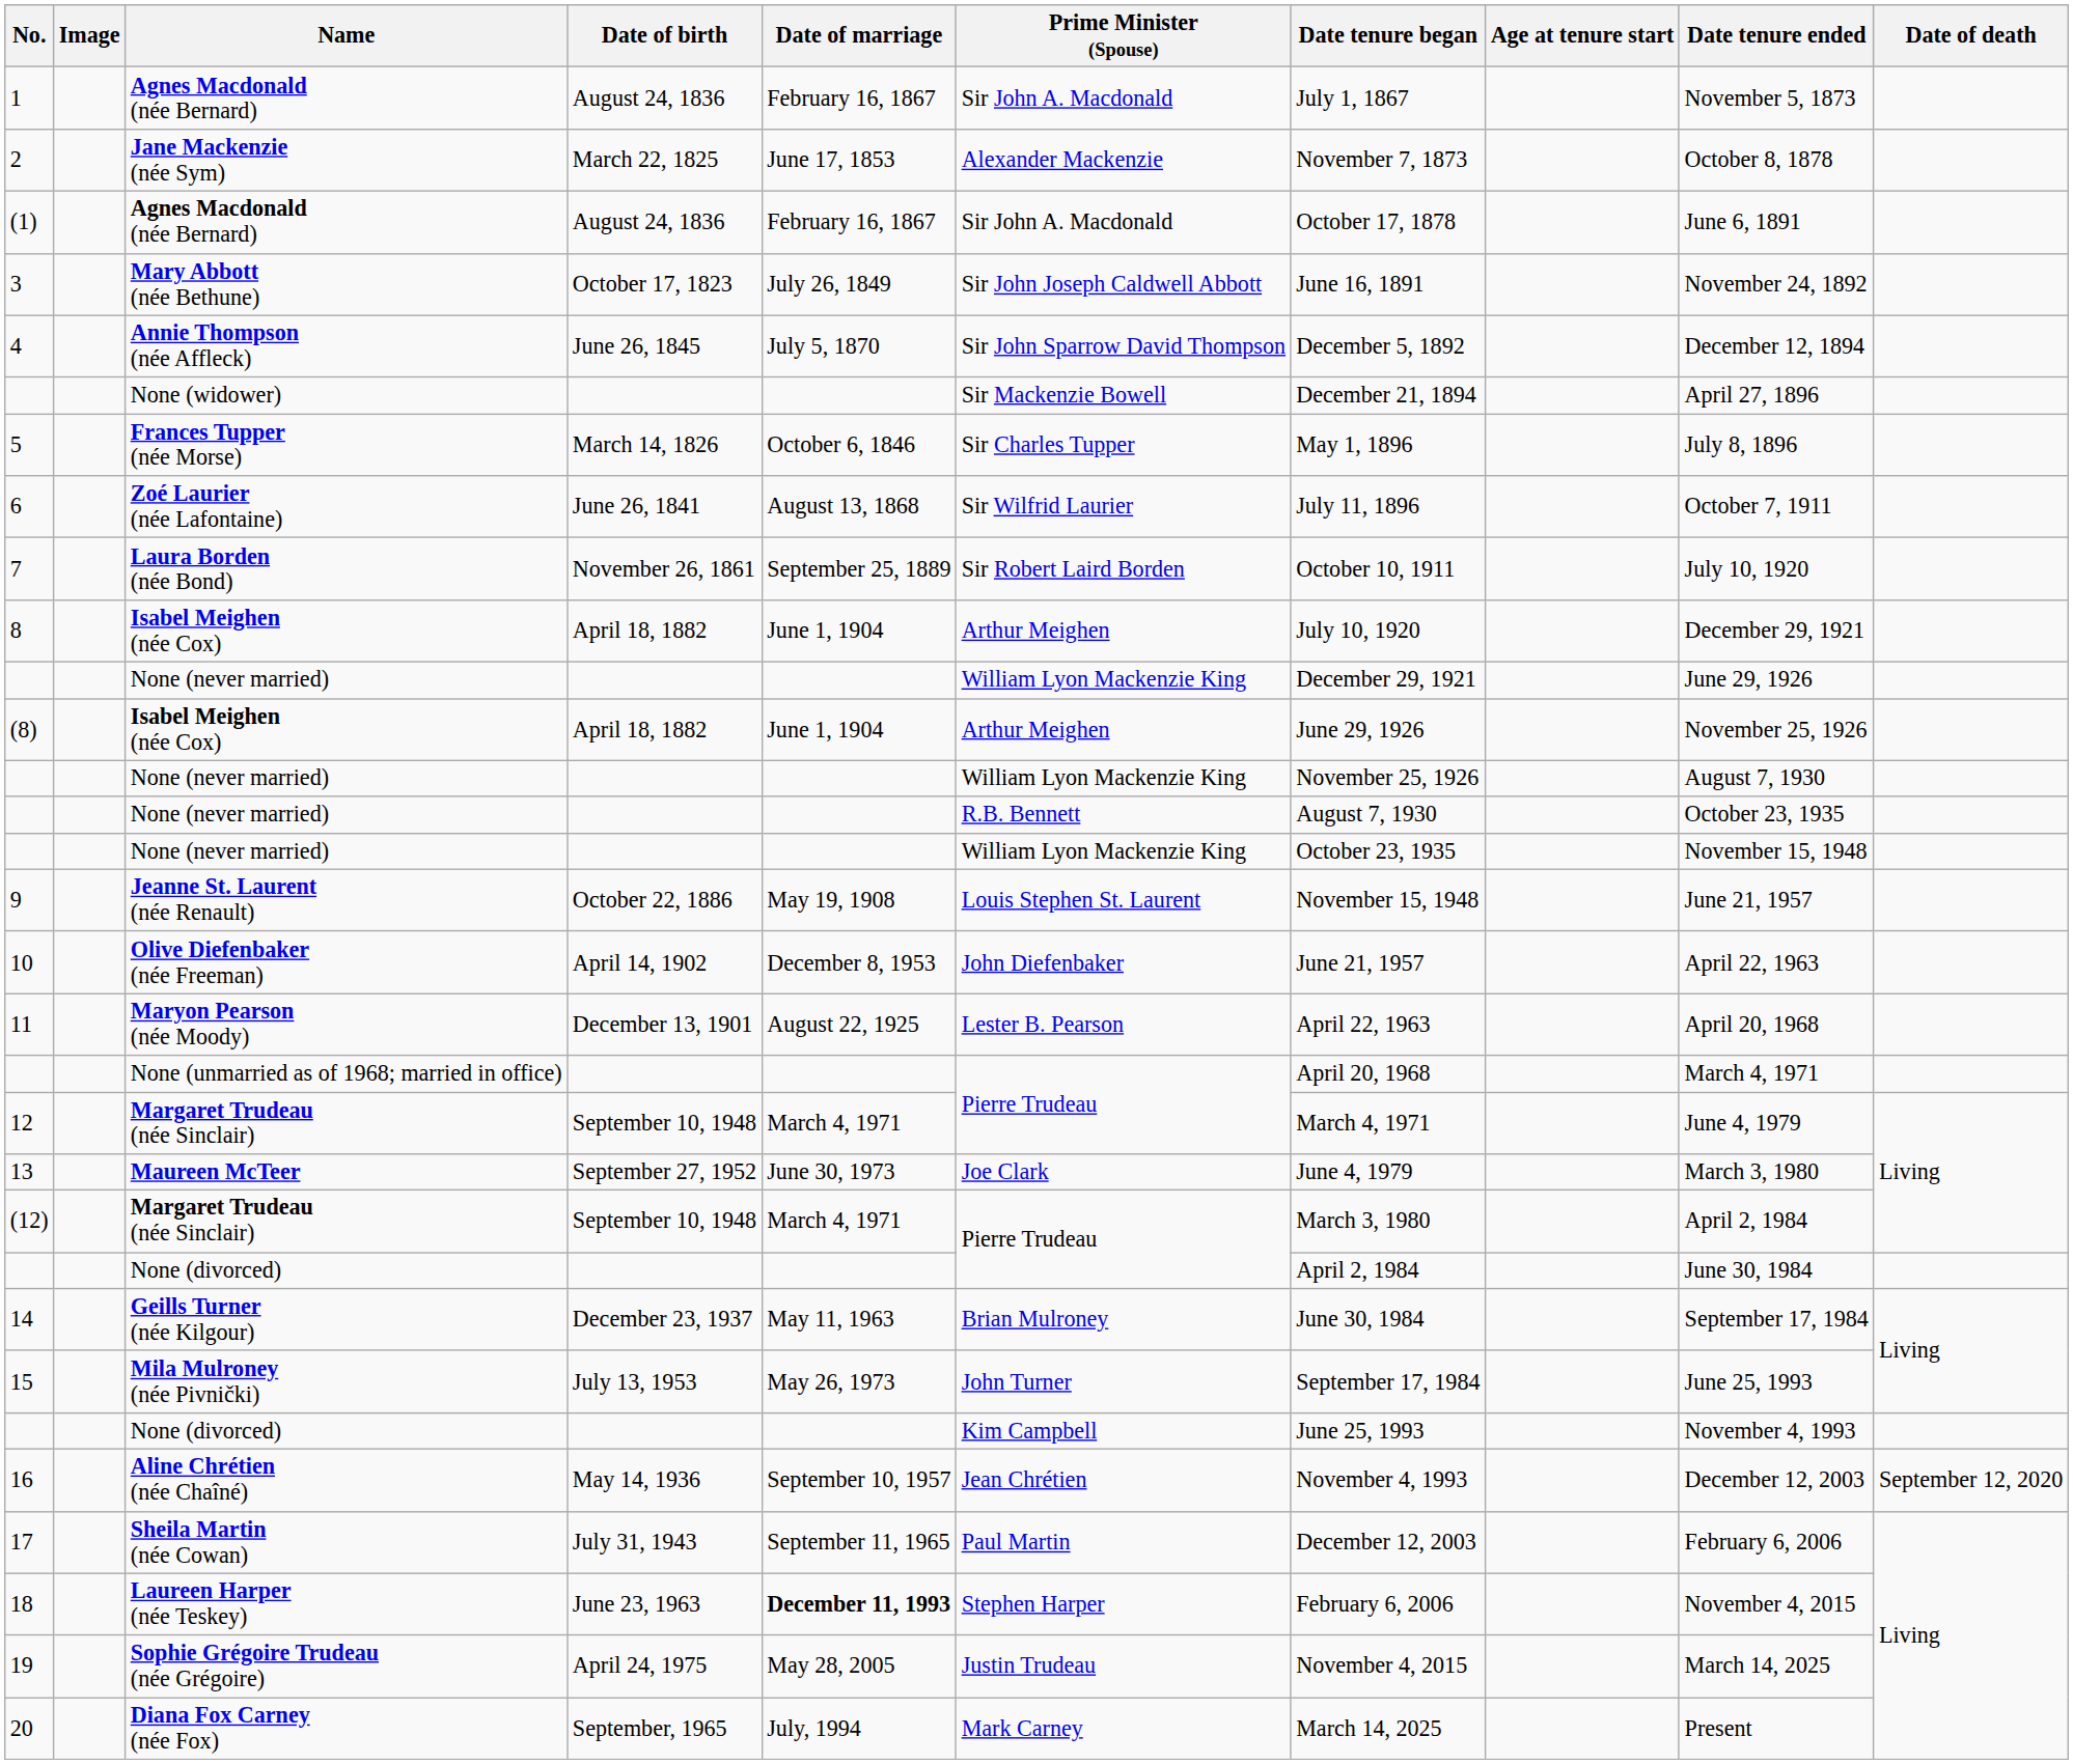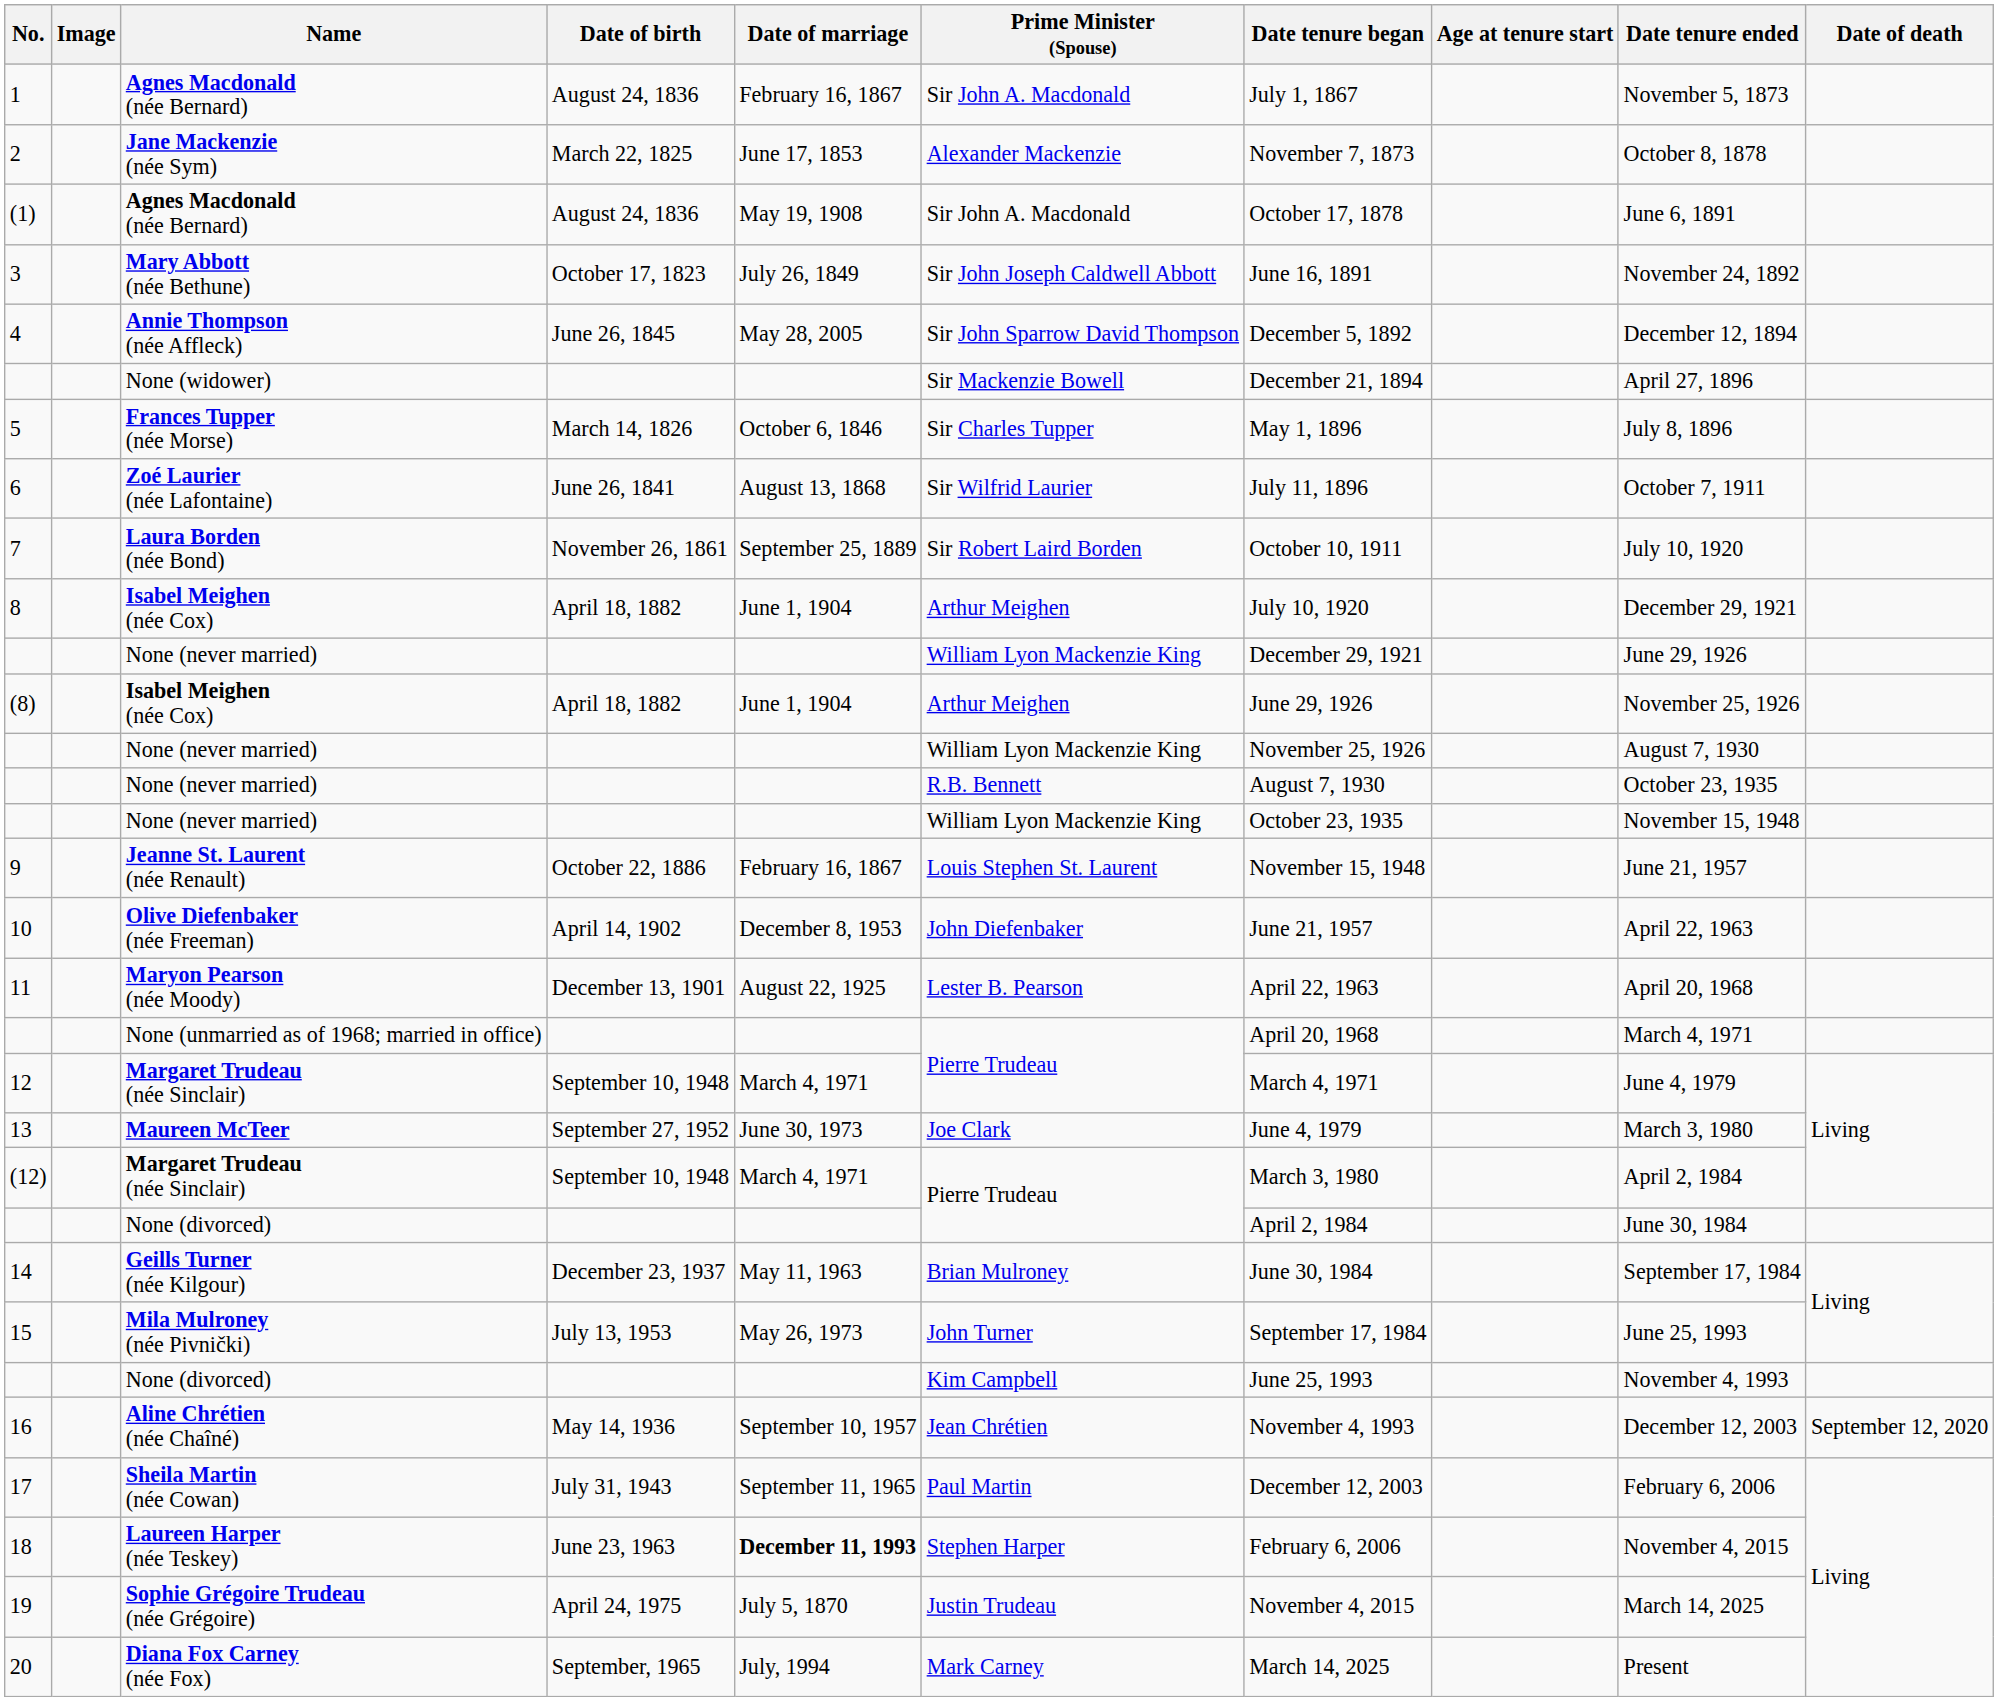 <table class="wikitable sortable sticky-header" style=text-align:left" style="margin:1em auto;">
 <tr style="background:#cccccc">
 <th>No.</th>
 <th>Image</th>
 <th>Name</th>
 <th>Date of birth</th>
 <th>Date of marriage</th>
 <th>Prime Minister<br><small>(Spouse)</small></th>
 <th>Date tenure began</th>
 <th>Age at tenure start</th>
 <th>Date tenure ended</th>
 <th>Date of death</th>
 </tr>
 <tr>
 <td>1</td>
 <td></td>
 <td><strong><a href='#'>Agnes Macdonald</a></strong><br>(née Bernard)</td>
 <td>August 24, 1836</td>
 <td>February 16, 1867</td>
 <td>Sir <a href='#'>John A. Macdonald</a></td>
 <td>July 1, 1867</td>
 <td></td>
 <td>November 5, 1873</td>
 <td></td>
 </tr>
 <tr>
 <td>2</td>
 <td></td>
 <td><strong><a href='#'>Jane Mackenzie</a></strong><br>(née Sym)</td>
 <td>March 22, 1825</td>
 <td>June 17, 1853</td>
 <td><a href='#'>Alexander Mackenzie</a></td>
 <td>November 7, 1873</td>
 <td></td>
 <td>October 8, 1878</td>
 <td></td>
 </tr>
 <tr>
 <td>(1)</td>
 <td></td>
 <td><strong>Agnes Macdonald</strong><br>(née Bernard)</td>
 <td>August 24, 1836</td>
-<td>February 16, 1867</td>
+<td>May 19, 1908</td>
 <td>Sir John A. Macdonald</td>
 <td>October 17, 1878</td>
 <td></td>
 <td>June 6, 1891</td>
 <td></td>
 </tr>
 <tr>
 <td>3</td>
 <td></td>
 <td><strong><a href='#'>Mary Abbott</a></strong><br>(née Bethune)</td>
 <td>October 17, 1823</td>
 <td>July 26, 1849</td>
 <td>Sir <a href='#'>John Joseph Caldwell Abbott</a></td>
 <td>June 16, 1891</td>
 <td></td>
 <td>November 24, 1892</td>
 <td></td>
 </tr>
 <tr>
 <td>4</td>
 <td></td>
 <td><strong><a href='#'>Annie Thompson</a></strong><br>(née Affleck)</td>
 <td>June 26, 1845</td>
-<td>July 5, 1870</td>
+<td>May 28, 2005</td>
 <td>Sir <a href='#'>John Sparrow David Thompson</a></td>
 <td>December 5, 1892</td>
 <td></td>
 <td>December 12, 1894</td>
 <td></td>
 </tr>
 <tr>
 <td></td>
 <td></td>
 <td>None (widower)</td>
 <td></td>
 <td></td>
 <td>Sir <a href='#'>Mackenzie Bowell</a></td>
 <td>December 21, 1894</td>
 <td></td>
 <td>April 27, 1896</td>
 <td></td>
 </tr>
 <tr>
 <td>5</td>
 <td></td>
 <td><strong><a href='#'>Frances Tupper</a></strong><br>(née Morse)</td>
 <td>March 14, 1826</td>
 <td>October 6, 1846</td>
 <td>Sir <a href='#'>Charles Tupper</a></td>
 <td>May 1, 1896</td>
 <td></td>
 <td>July 8, 1896</td>
 <td></td>
 </tr>
 <tr>
 <td>6</td>
 <td></td>
 <td><strong><a href='#'>Zoé Laurier</a></strong><br>(née Lafontaine)</td>
 <td>June 26, 1841</td>
 <td>August 13, 1868</td>
 <td>Sir <a href='#'>Wilfrid Laurier</a></td>
 <td>July 11, 1896</td>
 <td></td>
 <td>October 7, 1911</td>
 <td></td>
 </tr>
 <tr>
 <td>7</td>
 <td></td>
 <td><strong><a href='#'>Laura Borden</a></strong><br>(née Bond)</td>
 <td>November 26, 1861</td>
 <td>September 25, 1889</td>
 <td>Sir <a href='#'>Robert Laird Borden</a></td>
 <td>October 10, 1911</td>
 <td></td>
 <td>July 10, 1920</td>
 <td></td>
 </tr>
 <tr>
 <td>8</td>
 <td></td>
 <td><strong><a href='#'>Isabel Meighen</a></strong><br>(née Cox)</td>
 <td>April 18, 1882</td>
 <td>June 1, 1904</td>
 <td><a href='#'>Arthur Meighen</a></td>
 <td>July 10, 1920</td>
 <td></td>
 <td>December 29, 1921</td>
 <td></td>
 </tr>
 <tr>
 <td></td>
 <td></td>
 <td>None (never married)</td>
 <td></td>
 <td></td>
 <td><a href='#'>William Lyon Mackenzie King</a></td>
 <td>December 29, 1921</td>
 <td></td>
 <td>June 29, 1926</td>
 <td></td>
 </tr>
 <tr>
 <td>(8)</td>
 <td></td>
 <td><strong>Isabel Meighen</strong><br>(née Cox)</td>
 <td>April 18, 1882</td>
 <td>June 1, 1904</td>
 <td><a href='#'>Arthur Meighen</a></td>
 <td>June 29, 1926</td>
 <td></td>
 <td>November 25, 1926</td>
 <td></td>
 </tr>
 <tr>
 <td></td>
 <td></td>
 <td>None (never married)</td>
 <td></td>
 <td></td>
 <td>William Lyon Mackenzie King</td>
 <td>November 25, 1926</td>
 <td></td>
 <td>August 7, 1930</td>
 <td></td>
 </tr>
 <tr>
 <td></td>
 <td></td>
 <td>None (never married)</td>
 <td></td>
 <td></td>
 <td><a href='#'>R.B. Bennett</a></td>
 <td>August 7, 1930</td>
 <td></td>
 <td>October 23, 1935</td>
 <td></td>
 </tr>
 <tr>
 <td></td>
 <td></td>
 <td>None (never married)</td>
 <td></td>
 <td></td>
 <td>William Lyon Mackenzie King</td>
 <td>October 23, 1935</td>
 <td></td>
 <td>November 15, 1948</td>
 <td></td>
 </tr>
 <tr>
 <td>9</td>
 <td></td>
 <td><strong><a href='#'>Jeanne St. Laurent</a></strong><br>(née Renault)</td>
 <td>October 22, 1886</td>
-<td>May 19, 1908</td>
+<td>February 16, 1867</td>
 <td><a href='#'>Louis Stephen St. Laurent</a></td>
 <td>November 15, 1948</td>
 <td></td>
 <td>June 21, 1957</td>
 <td></td>
 </tr>
 <tr>
 <td>10</td>
 <td></td>
 <td><strong><a href='#'>Olive Diefenbaker</a></strong><br>(née Freeman)</td>
 <td>April 14, 1902</td>
 <td>December 8, 1953</td>
 <td><a href='#'>John Diefenbaker</a></td>
 <td>June 21, 1957</td>
 <td></td>
 <td>April 22, 1963</td>
 <td></td>
 </tr>
 <tr>
 <td>11</td>
 <td></td>
 <td><strong><a href='#'>Maryon Pearson</a></strong><br>(née Moody)</td>
 <td>December 13, 1901</td>
 <td>August 22, 1925</td>
 <td><a href='#'>Lester B. Pearson</a></td>
 <td>April 22, 1963</td>
 <td></td>
 <td>April 20, 1968</td>
 <td></td>
 </tr>
 <tr>
 <td></td>
 <td></td>
 <td>None (unmarried as of 1968; married in office)</td>
 <td></td>
 <td></td>
 <td rowspan="2"><a href='#'>Pierre Trudeau</a></td>
 <td>April 20, 1968</td>
 <td></td>
 <td>March 4, 1971</td>
 <td></td>
 </tr>
 <tr>
 <td>12</td>
 <td></td>
 <td><strong><a href='#'>Margaret Trudeau</a></strong><br>(née Sinclair)</td>
 <td>September 10, 1948</td>
 <td>March 4, 1971</td>
 <td>March 4, 1971</td>
 <td></td>
 <td>June 4, 1979</td>
 <td rowspan="3">Living</td>
 </tr>
 <tr>
 <td>13</td>
 <td></td>
 <td><strong><a href='#'>Maureen McTeer</a></strong></td>
 <td>September 27, 1952</td>
 <td>June 30, 1973</td>
 <td><a href='#'>Joe Clark</a></td>
 <td>June 4, 1979</td>
 <td></td>
 <td>March 3, 1980</td>
 </tr>
 <tr>
 <td>(12)</td>
 <td></td>
 <td><strong>Margaret Trudeau</strong><br>(née Sinclair)</td>
 <td>September 10, 1948</td>
 <td>March 4, 1971</td>
 <td rowspan="2">Pierre Trudeau</td>
 <td>March 3, 1980</td>
 <td></td>
 <td>April 2, 1984</td>
 </tr>
 <tr>
 <td></td>
 <td></td>
 <td>None (divorced)</td>
 <td></td>
 <td></td>
 <td>April 2, 1984</td>
 <td></td>
 <td>June 30, 1984</td>
 <td></td>
 </tr>
 <tr>
 <td>14</td>
 <td></td>
 <td><strong><a href='#'>Geills Turner</a></strong><br>(née Kilgour)</td>
 <td>December 23, 1937</td>
 <td>May 11, 1963</td>
 <td><a href='#'>Brian Mulroney</a></td>
 <td>June 30, 1984</td>
 <td></td>
 <td>September 17, 1984</td>
 <td rowspan="2">Living</td>
 </tr>
 <tr>
 <td>15</td>
 <td></td>
 <td><strong><a href='#'>Mila Mulroney</a></strong><br>(née Pivnički)</td>
 <td>July 13, 1953</td>
 <td>May 26, 1973</td>
 <td><a href='#'>John Turner</a></td>
 <td>September 17, 1984</td>
 <td></td>
 <td>June 25, 1993</td>
 </tr>
 <tr>
 <td></td>
 <td></td>
 <td>None (divorced)</td>
 <td></td>
 <td></td>
 <td><a href='#'>Kim Campbell</a></td>
 <td>June 25, 1993</td>
 <td></td>
 <td>November 4, 1993</td>
 <td></td>
 </tr>
 <tr>
 <td>16</td>
 <td></td>
 <td><strong><a href='#'>Aline Chrétien</a></strong><br>(née Chaîné)</td>
 <td>May 14, 1936</td>
 <td>September 10, 1957</td>
 <td><a href='#'>Jean Chrétien</a></td>
 <td>November 4, 1993</td>
 <td></td>
 <td>December 12, 2003</td>
 <td>September 12, 2020</td>
 </tr>
 <tr>
 <td>17</td>
 <td></td>
 <td><strong><a href='#'>Sheila Martin</a></strong><br>(née Cowan)</td>
 <td>July 31, 1943</td>
 <td>September 11, 1965</td>
 <td><a href='#'>Paul Martin</a></td>
 <td>December 12, 2003</td>
 <td></td>
 <td>February 6, 2006</td>
 <td rowspan="4">Living</td>
 </tr>
 <tr>
 <td>18</td>
 <td></td>
 <td><strong><a href='#'>Laureen Harper</a></strong><br>(née Teskey)</td>
 <td>June 23, 1963</td>
 <td><strong>December 11, 1993</strong></td>
 <td><a href='#'>Stephen Harper</a></td>
 <td>February 6, 2006</td>
 <td></td>
 <td>November 4, 2015</td>
 </tr>
 <tr>
 <td>19</td>
 <td></td>
 <td><strong><a href='#'>Sophie Grégoire Trudeau</a></strong><br>(née Grégoire)</td>
 <td>April 24, 1975</td>
-<td>May 28, 2005</td>
+<td>July 5, 1870</td>
 <td><a href='#'>Justin Trudeau</a></td>
 <td>November 4, 2015</td>
 <td></td>
 <td>March 14, 2025</td>
 </tr>
 <tr>
 <td>20</td>
 <td></td>
 <td><strong><a href='#'>Diana Fox Carney</a></strong><br>(née Fox)</td>
 <td>September, 1965</td>
 <td>July, 1994</td>
 <td><a href='#'>Mark Carney</a></td>
 <td>March 14, 2025</td>
 <td></td>
 <td>Present</td>
 </tr>
 </table>
